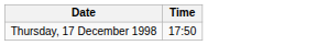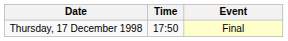 <table class = "wikitable" style="text-align:center;">
 <tr>
 <th width=220>Date</th>
 <th width=50>Time</th>
+<th width=150>Event</th>
 </tr>
 <tr>
 <td>Thursday, 17 December 1998</td>
 <td>17:50</td>
+<td bgcolor=ffffcc>Final</td>
 </tr>
 </table>
